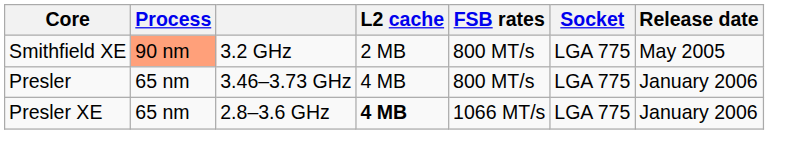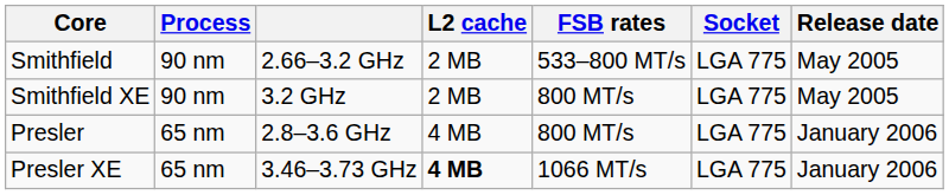 <table class=wikitable>
 <tr>
 <th>Core</th>
 <th><a href='#'>Process</a></th>
 <th></th>
 <th>L2 <a href='#'>cache</a></th>
 <th><a href='#'>FSB</a> rates</th>
 <th><a href='#'>Socket</a></th>
 <th>Release date</th>
 </tr>
 <tr>
+<td>Smithfield</td>
+<td>90 nm</td>
+<td>2.66–3.2 GHz</td>
+<td>2 MB</td>
+<td>533–800 MT/s</td>
+<td>LGA 775</td>
+<td>May 2005</td>
+</tr>
+<tr>
 <td>Smithfield XE</td>
-<td style="background: lightsalmon;">90 nm</td>
+<td>90 nm</td>
 <td>3.2 GHz</td>
 <td>2 MB</td>
 <td>800 MT/s</td>
 <td>LGA 775</td>
 <td>May 2005</td>
 </tr>
 <tr>
 <td>Presler</td>
 <td>65 nm</td>
-<td>3.46–3.73 GHz</td>
+<td>2.8–3.6 GHz</td>
 <td>4 MB</td>
 <td>800 MT/s</td>
 <td>LGA 775</td>
 <td>January 2006</td>
 </tr>
 <tr>
 <td>Presler XE</td>
 <td>65 nm</td>
-<td>2.8–3.6 GHz</td>
+<td>3.46–3.73 GHz</td>
 <td><strong>4 MB</strong></td>
 <td>1066 MT/s</td>
 <td>LGA 775</td>
 <td>January 2006</td>
 </tr>
 </table>
